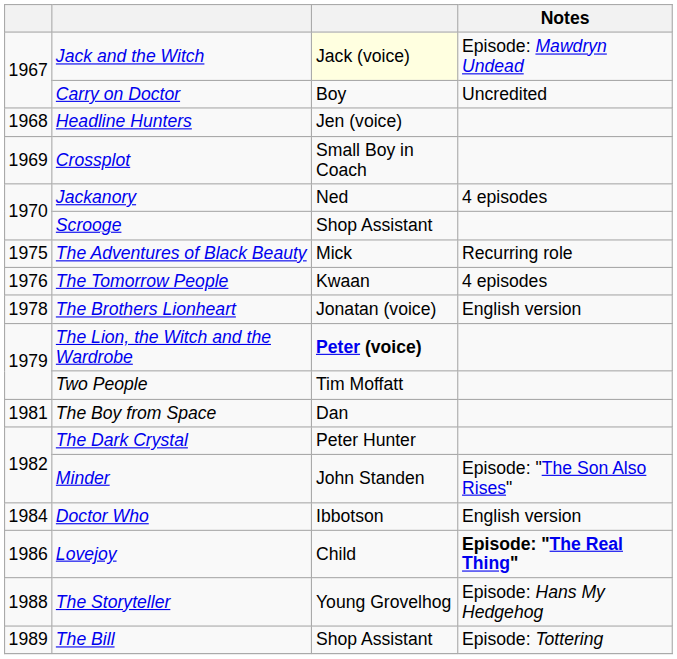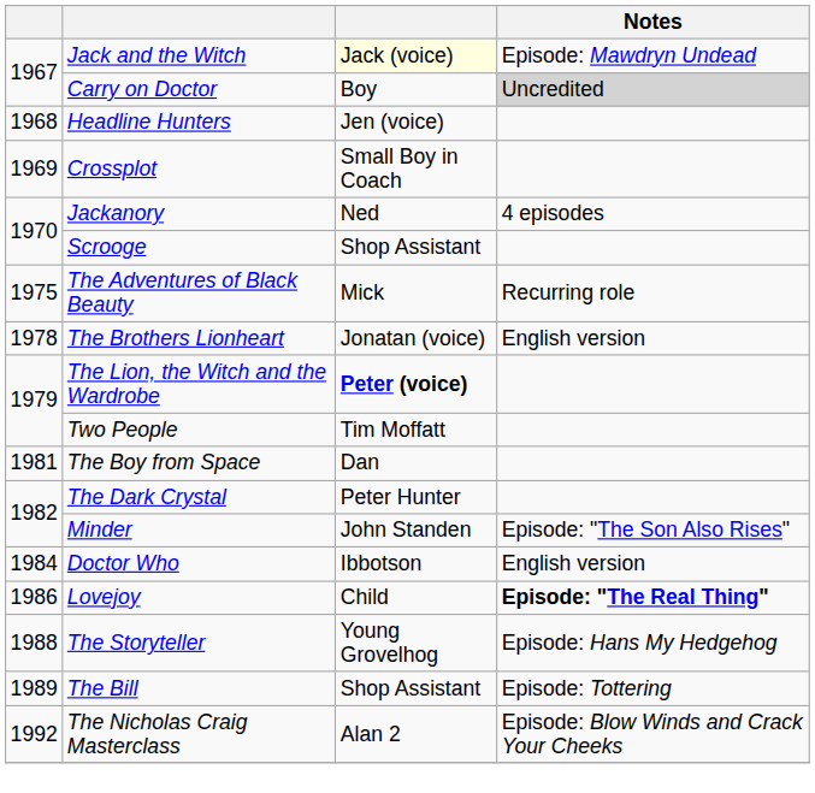 <table class="wikitable">
 <tr>
 <th></th>
 <th></th>
 <th></th>
 <th>Notes</th>
 </tr>
 <tr>
 <td rowspan=2>1967</td>
 <td><em><a href='#'>Jack and the Witch</a></em></td>
 <td style="background: lightyellow;">Jack (voice)</td>
 <td>Episode: <em><a href='#'>Mawdryn Undead</a></em></td>
 </tr>
 <tr>
 <td><em><a href='#'>Carry on Doctor</a></em></td>
 <td>Boy</td>
-<td>Uncredited</td>
+<td style="background: lightgrey;">Uncredited</td>
 </tr>
 <tr>
 <td>1968</td>
 <td><em><a href='#'>Headline Hunters</a></em></td>
 <td>Jen (voice)</td>
 <td></td>
 </tr>
 <tr>
 <td>1969</td>
 <td><em><a href='#'>Crossplot</a></em></td>
 <td>Small Boy in Coach</td>
 <td></td>
 </tr>
 <tr>
 <td rowspan=2>1970</td>
 <td><em><a href='#'>Jackanory</a></em></td>
 <td>Ned</td>
 <td>4 episodes</td>
 </tr>
 <tr>
 <td><em><a href='#'>Scrooge</a></em></td>
 <td>Shop Assistant</td>
 <td></td>
 </tr>
 <tr>
 <td>1975</td>
 <td><em><a href='#'>The Adventures of Black Beauty</a></em></td>
 <td>Mick</td>
 <td>Recurring role</td>
-</tr>
-<tr>
-<td>1976</td>
-<td><em><a href='#'>The Tomorrow People</a></em></td>
-<td>Kwaan</td>
-<td>4 episodes</td>
 </tr>
 <tr>
 <td>1978</td>
 <td><em><a href='#'>The Brothers Lionheart</a></em></td>
 <td>Jonatan (voice)</td>
 <td>English version</td>
 </tr>
 <tr>
 <td rowspan=2>1979</td>
 <td><em><a href='#'>The Lion, the Witch and the Wardrobe</a></em></td>
 <td><strong><a href='#'>Peter</a> (voice)</strong></td>
 <td></td>
 </tr>
 <tr>
 <td><em>Two People</em></td>
 <td>Tim Moffatt</td>
 <td></td>
 </tr>
 <tr>
 <td>1981</td>
 <td><em>The Boy from Space</em></td>
 <td>Dan</td>
 <td></td>
 </tr>
 <tr>
 <td rowspan=2>1982</td>
 <td><em><a href='#'>The Dark Crystal</a></em></td>
 <td>Peter Hunter</td>
 </tr>
 <tr>
 <td><em><a href='#'>Minder</a></em></td>
 <td>John Standen</td>
 <td>Episode: "<a href='#'>The Son Also Rises</a>"</td>
 </tr>
 <tr>
 <td>1984</td>
 <td><em><a href='#'>Doctor Who</a></em></td>
 <td>Ibbotson</td>
 <td>English version</td>
 </tr>
 <tr>
 <td>1986</td>
 <td><em><a href='#'>Lovejoy</a></em></td>
 <td>Child</td>
 <td><strong>Episode: "<a href='#'>The Real Thing</a>"</strong></td>
 </tr>
 <tr>
 <td>1988</td>
 <td><em><a href='#'>The Storyteller</a></em></td>
 <td>Young Grovelhog</td>
 <td>Episode: <em>Hans My Hedgehog</em></td>
 </tr>
 <tr>
 <td>1989</td>
 <td><em><a href='#'>The Bill</a></em></td>
 <td>Shop Assistant</td>
 <td>Episode: <em>Tottering</em></td>
 </tr>
 <tr>
+<td>1992</td>
+<td><em>The Nicholas Craig Masterclass</em></td>
+<td>Alan 2</td>
+<td>Episode: <em>Blow Winds and Crack Your Cheeks</em></td>
+</tr>
+<tr>
 </tr>
 </table>
